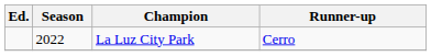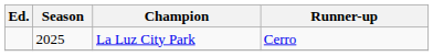 <table class="wikitable sortable">
 <tr>
 <th width=px>Ed.</th>
 <th width=60px>Season</th>
 <th width=180px>Champion</th>
 <th width=180px>Runner-up</th>
 </tr>
 <tr>
 <td></td>
-<td>2022</td>
+<td>2025</td>
 <td><a href='#'>La Luz City Park</a></td>
 <td><a href='#'>Cerro</a></td>
 </tr>
 <tr>
 </tr>
 </table>
